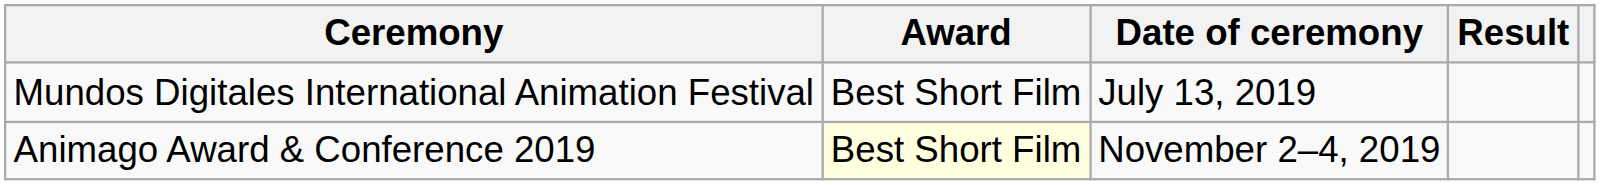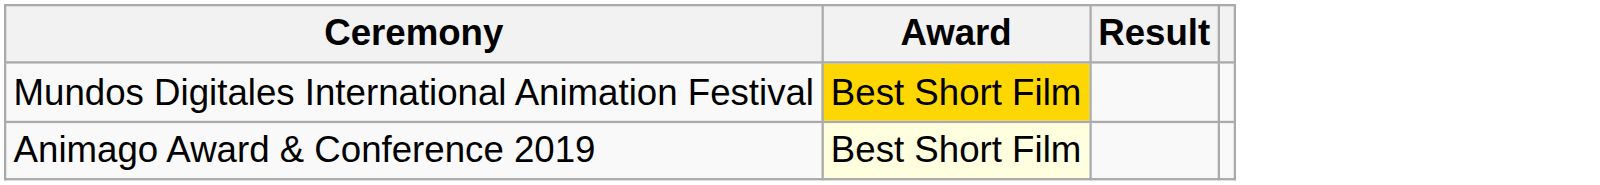 <table class="wikitable">
 <tr>
 <th>Ceremony</th>
 <th>Award</th>
-<th>Date of ceremony</th>
 <th>Result</th>
 <th></th>
 </tr>
 <tr>
 <td>Mundos Digitales International Animation Festival</td>
-<td>Best Short Film</td>
-<td>July 13, 2019</td>
+<td style="background: gold;">Best Short Film</td>
 <td></td>
 <td></td>
 </tr>
 <tr>
 <td>Animago Award & Conference 2019</td>
 <td style="background: lightyellow;">Best Short Film</td>
-<td>November 2–4, 2019</td>
 <td></td>
 <td></td>
 </tr>
 </table>
